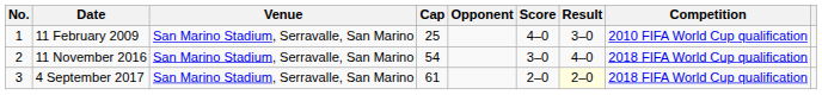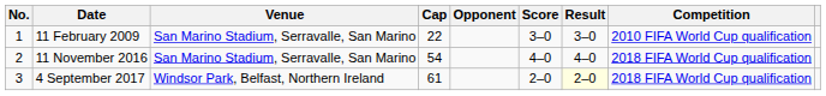 <table class="wikitable sortable">
 <tr>
 <th scope=col>No.</th>
 <th scope=col>Date</th>
 <th scope=col>Venue</th>
 <th scope=col>Cap</th>
 <th scope=col>Opponent</th>
 <th scope=col>Score</th>
 <th scope=col>Result</th>
 <th scope=col>Competition</th>
 <th scope=col class=unsortable></th>
 </tr>
 <tr>
 <td align=center>1</td>
 <td>11 February 2009</td>
 <td><a href='#'>San Marino Stadium</a>, Serravalle, San Marino</td>
-<td align=center>25</td>
+<td align=center>22</td>
 <td></td>
-<td align=center>4–0</td>
+<td align=center>3–0</td>
 <td align=center>3–0</td>
 <td><a href='#'>2010 FIFA World Cup qualification</a></td>
 <td align=center></td>
 </tr>
 <tr>
 <td align=center>2</td>
 <td>11 November 2016</td>
 <td><a href='#'>San Marino Stadium</a>, Serravalle, San Marino</td>
 <td align=center>54</td>
 <td></td>
-<td align=center>3–0</td>
+<td align=center>4–0</td>
 <td align=center>4–0</td>
 <td><a href='#'>2018 FIFA World Cup qualification</a></td>
 <td align=center></td>
 </tr>
 <tr>
 <td align=center>3</td>
 <td>4 September 2017</td>
-<td><a href='#'>San Marino Stadium</a>, Serravalle, San Marino</td>
+<td><a href='#'>Windsor Park</a>, Belfast, Northern Ireland</td>
 <td align=center>61</td>
 <td></td>
 <td align=center>2–0</td>
 <td align=center style="background: lightyellow;">2–0</td>
 <td><a href='#'>2018 FIFA World Cup qualification</a></td>
 <td align=center></td>
 </tr>
 </table>
